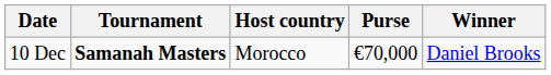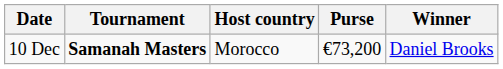 <table class="wikitable" style="font-size:95%">
 <tr>
 <th>Date</th>
 <th>Tournament</th>
 <th>Host country</th>
 <th>Purse</th>
 <th>Winner</th>
 </tr>
 <tr>
 <td>10 Dec</td>
 <td><strong>Samanah Masters</strong></td>
 <td>Morocco</td>
-<td align=right>€70,000</td>
+<td align=right>€73,200</td>
 <td> <a href='#'>Daniel Brooks</a></td>
 </tr>
 </table>
